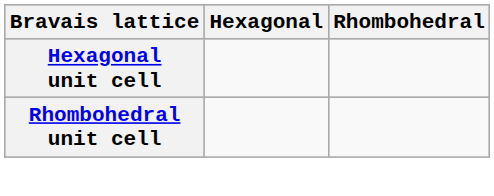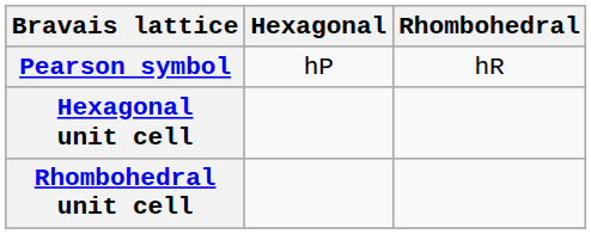 <table class="wikitable">
 <tr>
 <th>Bravais lattice</th>
 <th>Hexagonal</th>
 <th>Rhombohedral</th>
+</tr>
+<tr align=center>
+<th><a href='#'>Pearson symbol</a></th>
+<td>hP</td>
+<td>hR</td>
 </tr>
 <tr align=center>
 <th><a href='#'>Hexagonal</a><br>unit cell</th>
 <td></td>
 <td></td>
 </tr>
 <tr align=center>
 <th><a href='#'>Rhombohedral</a><br>unit cell</th>
 <td></td>
 <td></td>
 </tr>
 </table>
